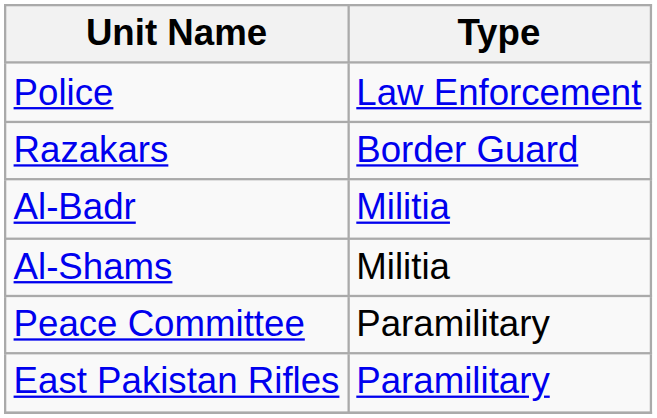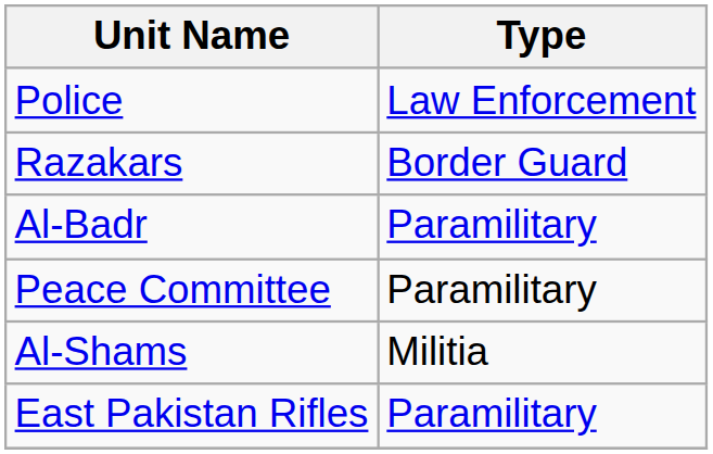 <table class="wikitable">
 <tr>
 <th>Unit Name</th>
 <th>Type</th>
 </tr>
 <tr>
 <td><a href='#'>Police</a></td>
 <td><a href='#'>Law Enforcement</a></td>
 </tr>
 <tr>
 <td><a href='#'>Razakars</a></td>
 <td><a href='#'>Border Guard</a></td>
 </tr>
 <tr>
 <td><a href='#'>Al-Badr</a></td>
-<td><a href='#'>Militia</a></td>
+<td><a href='#'>Paramilitary</a></td>
+</tr>
+<tr>
+<td><a href='#'>Peace Committee</a></td>
+<td>Paramilitary</td>
 </tr>
 <tr>
 <td><a href='#'>Al-Shams</a></td>
 <td>Militia</td>
-</tr>
-<tr>
-<td><a href='#'>Peace Committee</a></td>
-<td>Paramilitary</td>
 </tr>
 <tr>
 <td><a href='#'>East Pakistan Rifles</a></td>
 <td><a href='#'>Paramilitary</a></td>
 </tr>
 <tr>
 </tr>
 </table>
